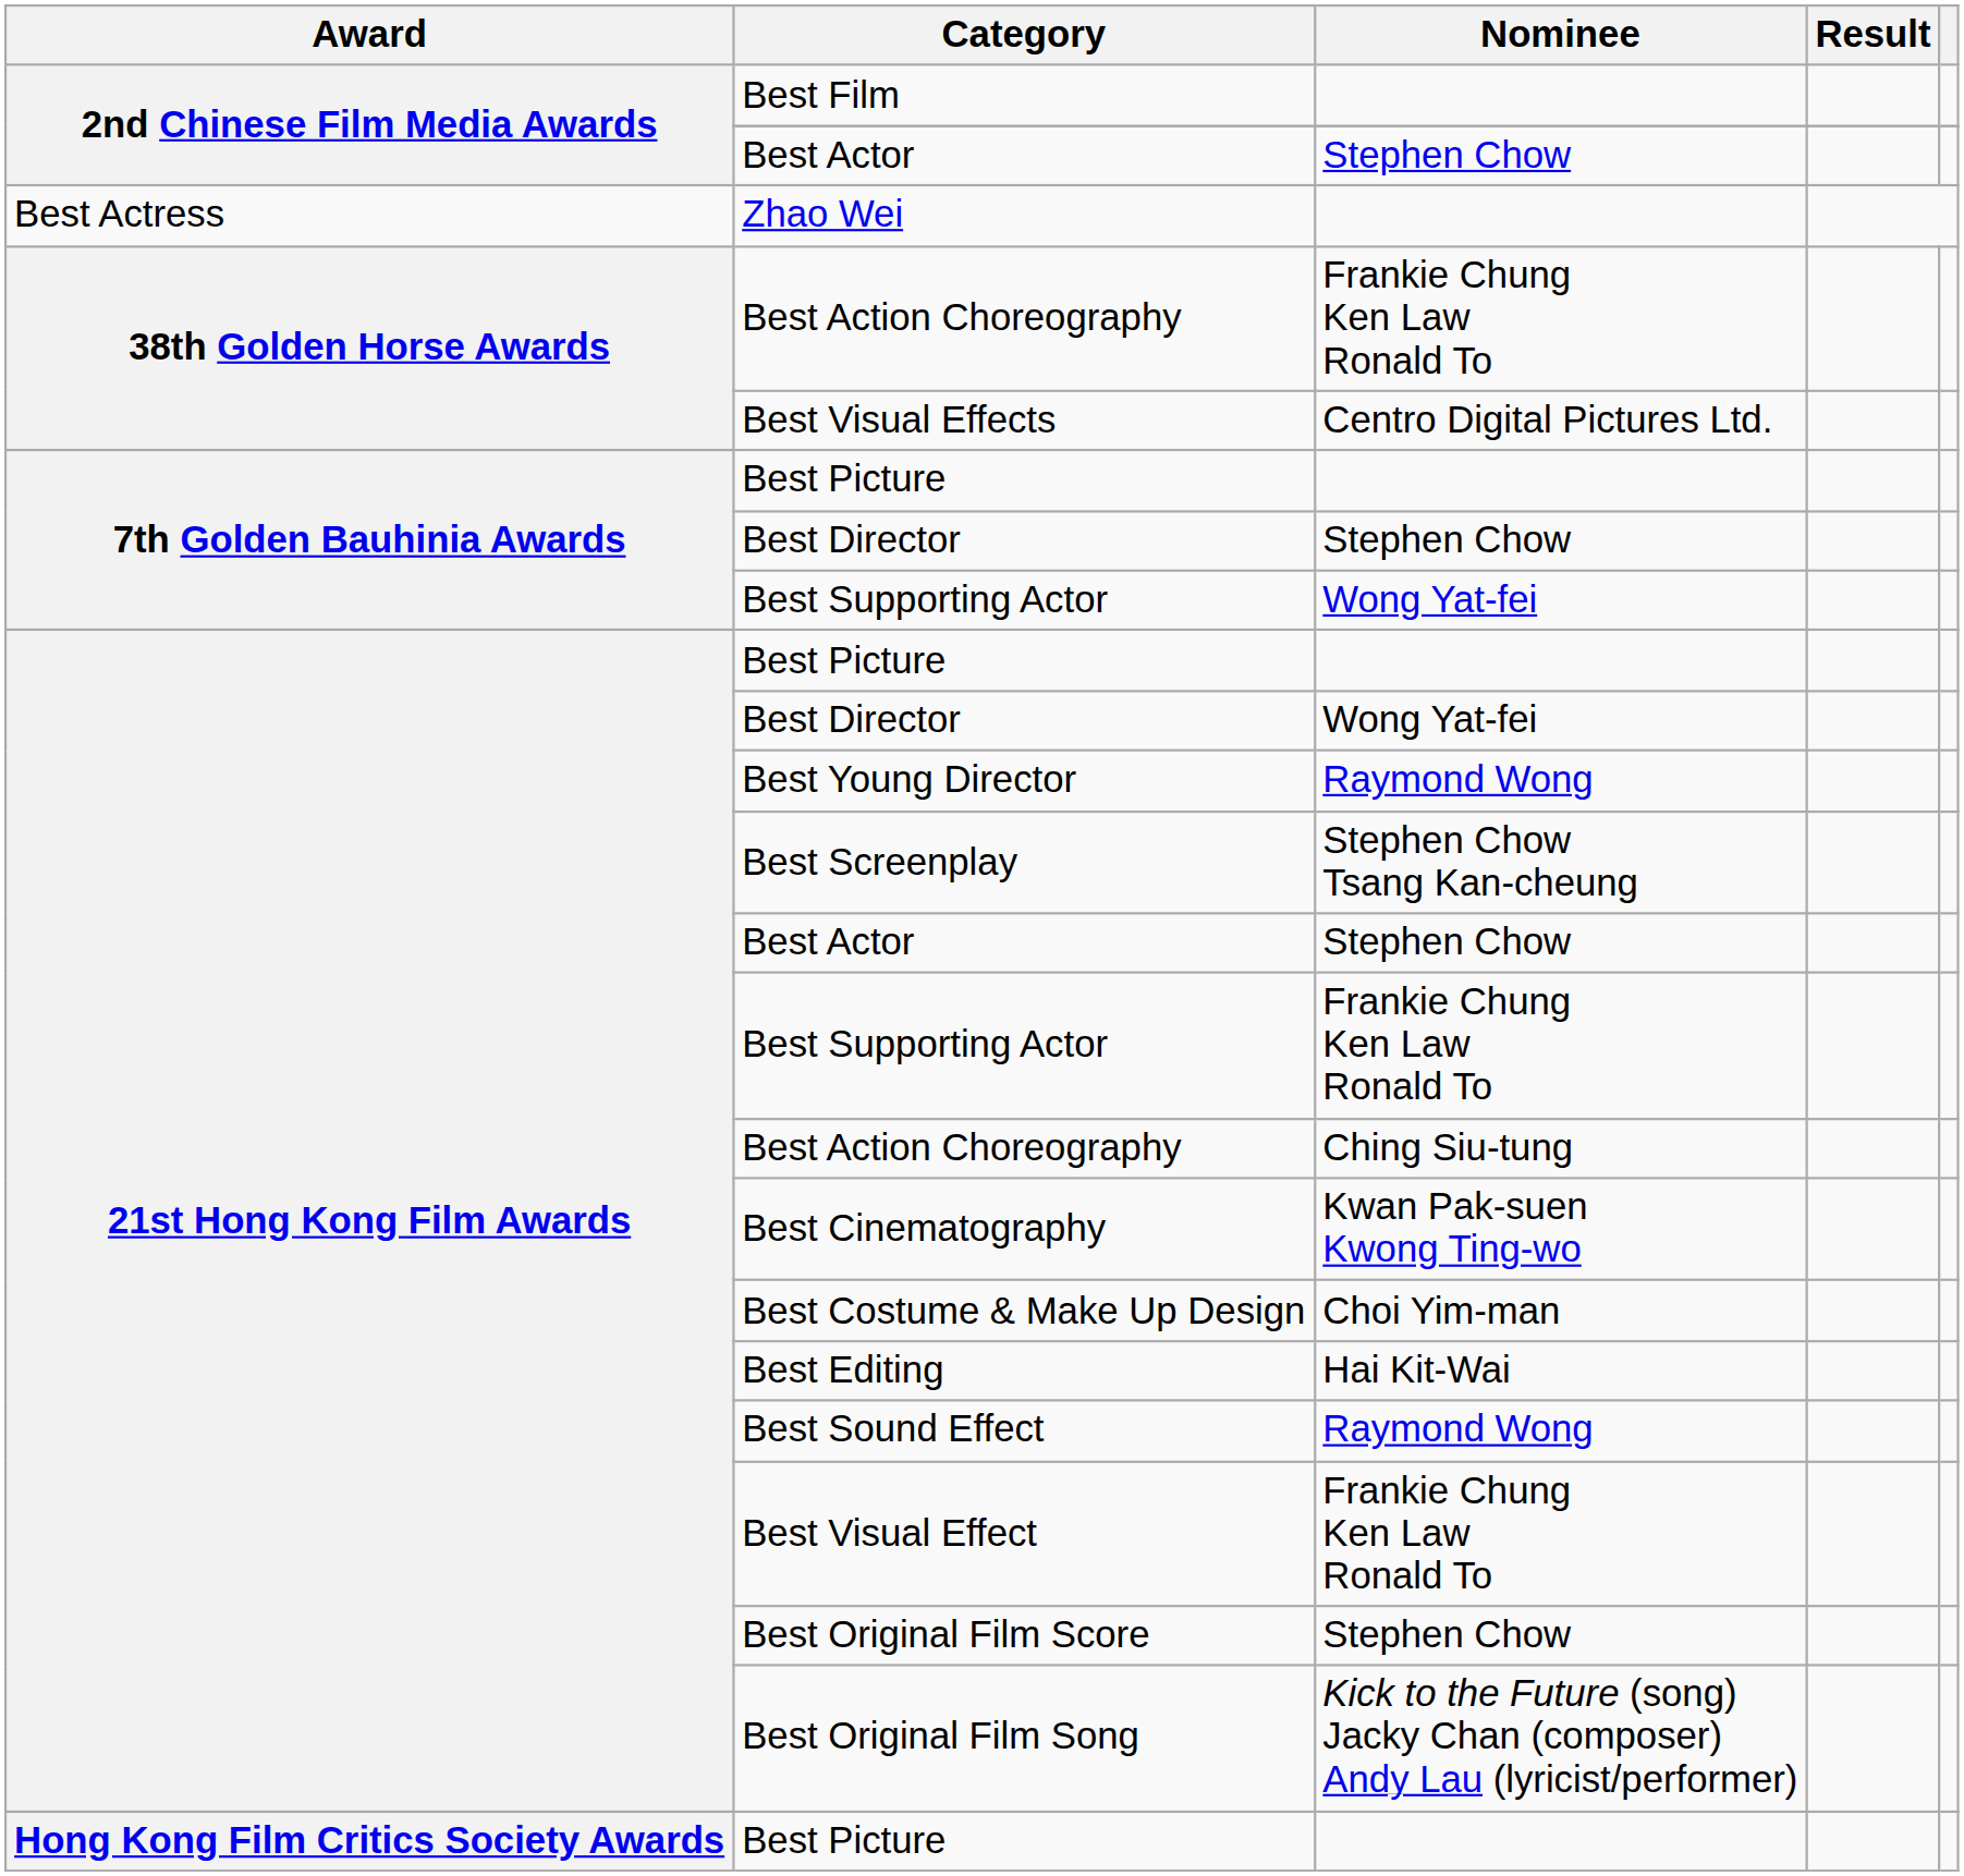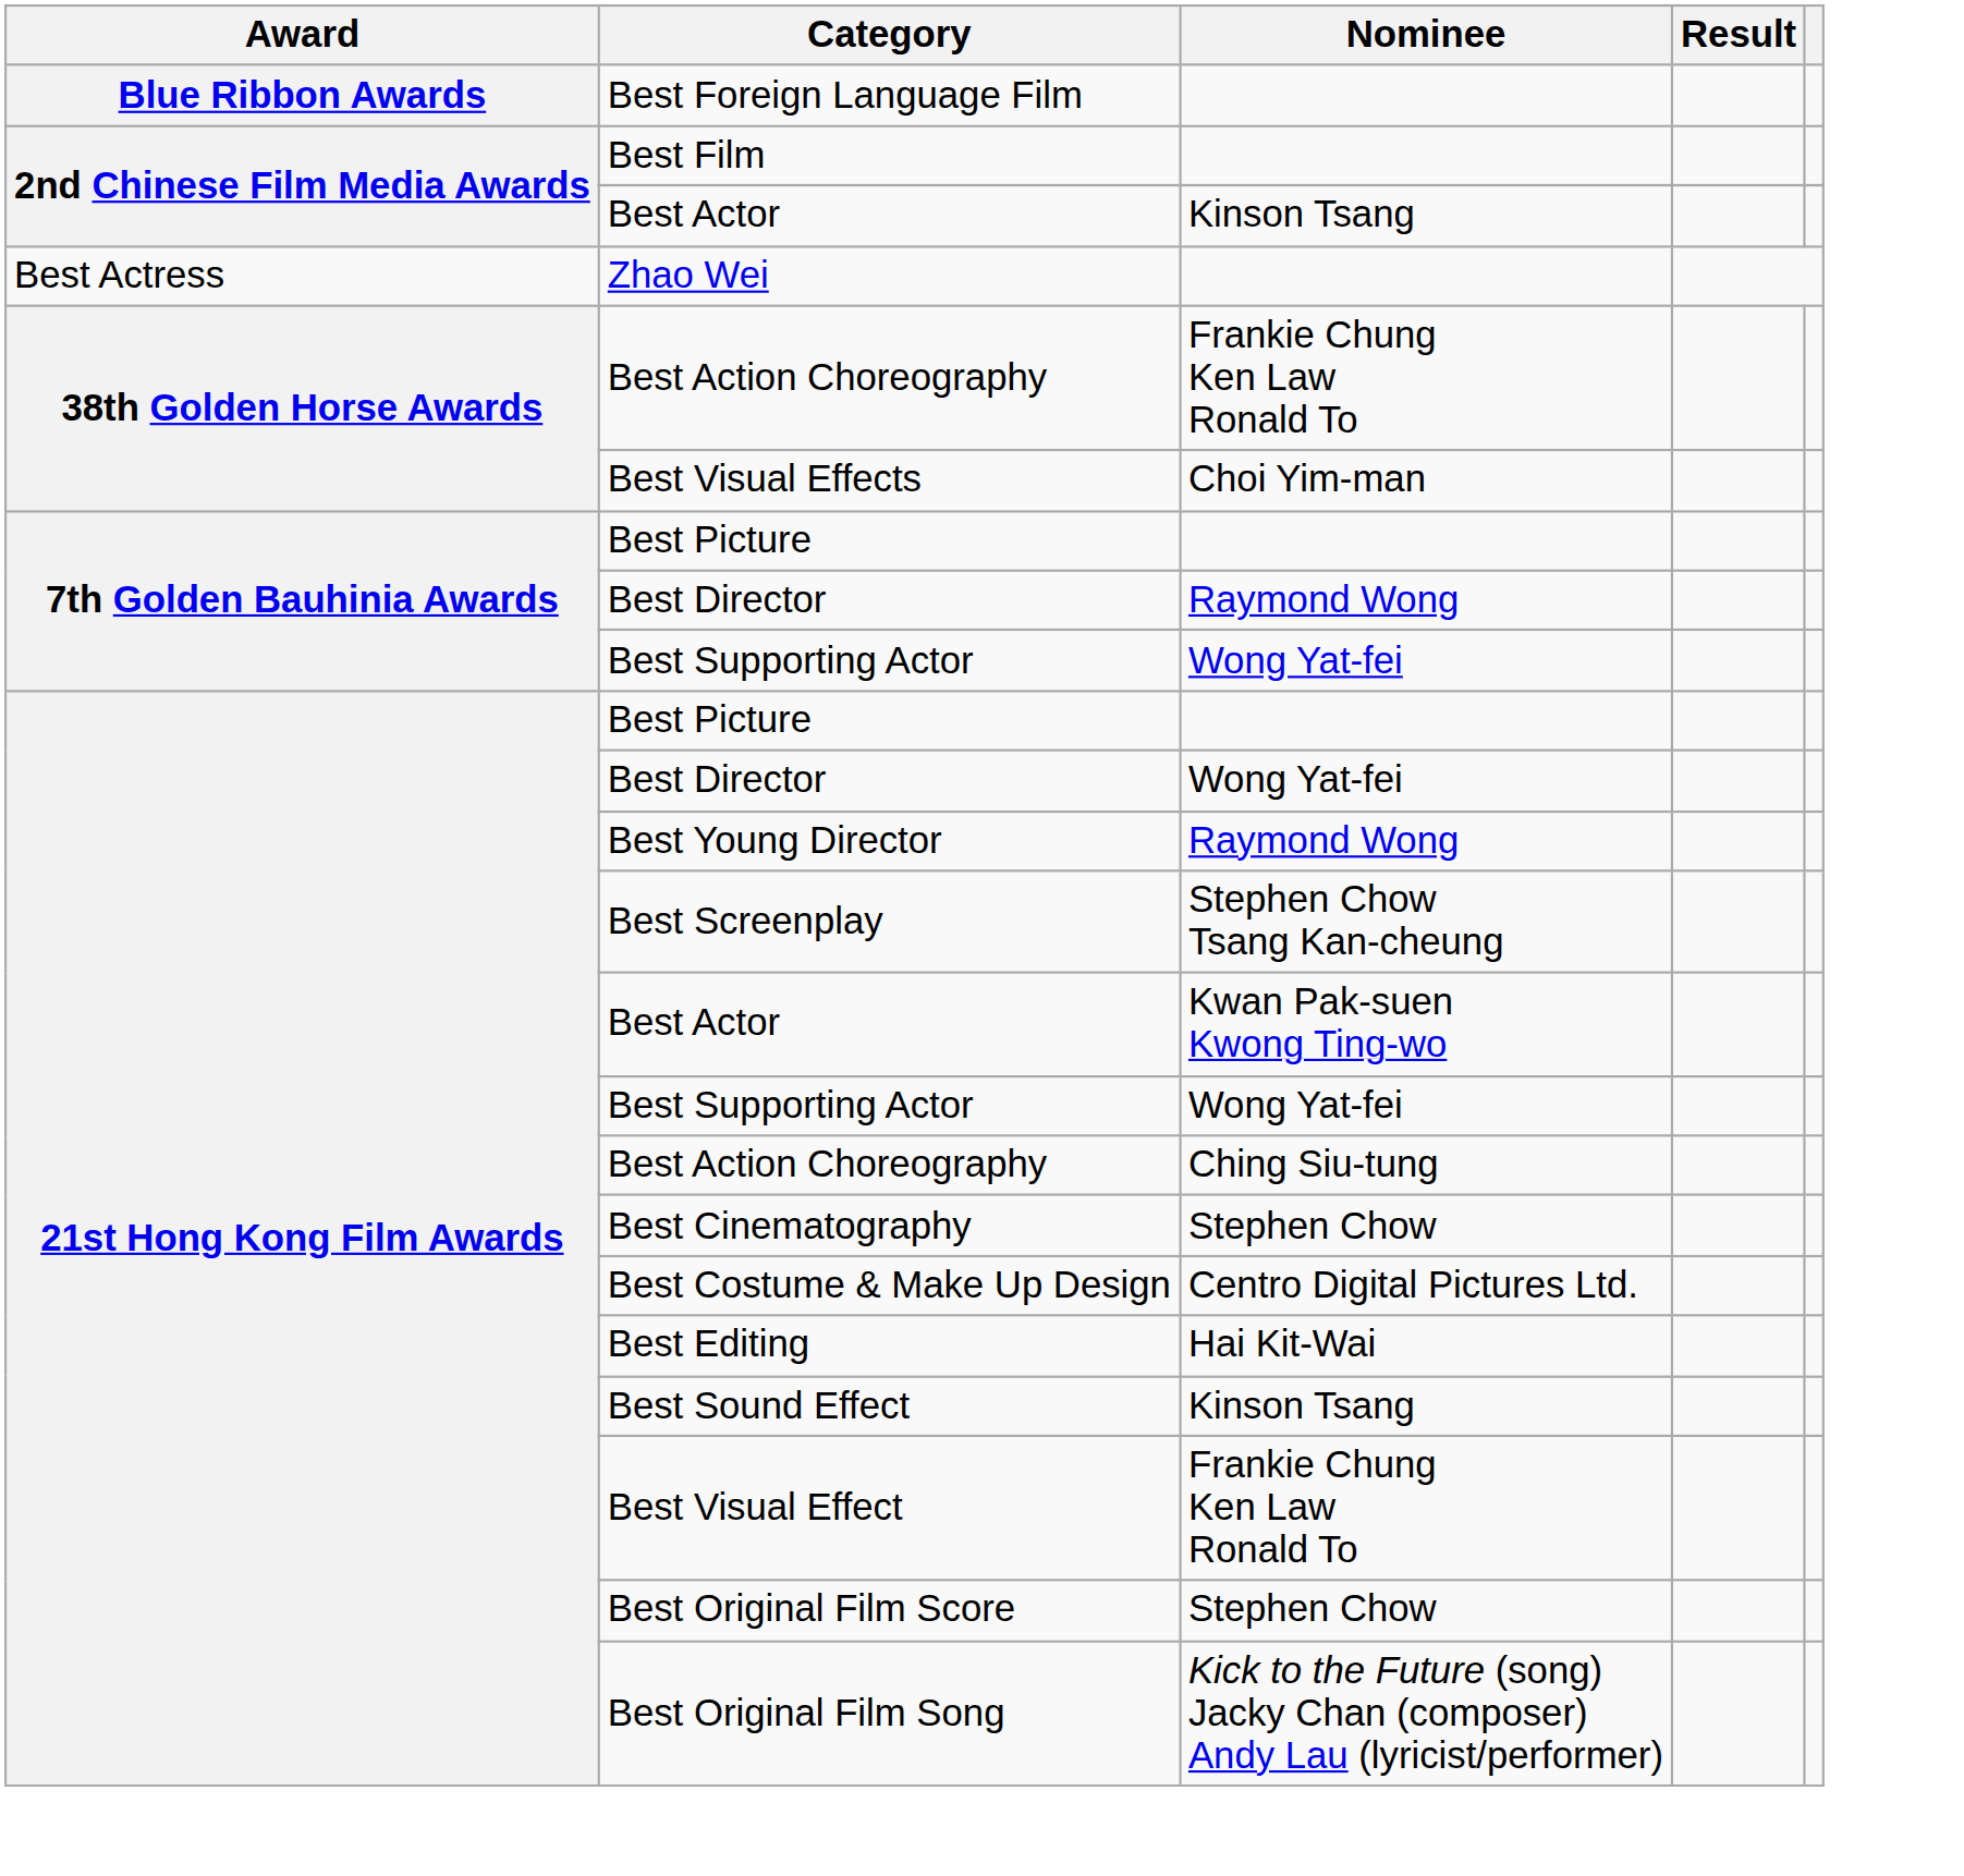 <table class="wikitable sortable">
 <tr>
 <th scope="col">Award</th>
 <th scope="col">Category</th>
 <th scope="col">Nominee</th>
 <th scope="col">Result</th>
 <th></th>
+</tr>
+<tr>
+<th scope="row"><a href='#'>Blue Ribbon Awards</a></th>
+<td>Best Foreign Language Film</td>
+<td></td>
+<td></td>
+<td></td>
 </tr>
 <tr>
 <th scope="row" rowspan=3>2nd <a href='#'>Chinese Film Media Awards</a></th>
 <td>Best Film</td>
 <td></td>
 <td></td>
 <td></td>
 </tr>
 <tr>
 </tr>
 <tr>
 <td>Best Actor</td>
-<td><a href='#'>Stephen Chow</a></td>
+<td>Kinson Tsang</td>
 <td></td>
 <td></td>
 </tr>
 <tr>
 <td>Best Actress</td>
 <td><a href='#'>Zhao Wei</a></td>
 <td></td>
 </tr>
 <tr>
 <th scope="row" rowspan=2>38th <a href='#'>Golden Horse Awards</a></th>
 <td>Best Action Choreography</td>
 <td>Frankie Chung<br>Ken Law<br>Ronald To</td>
 <td></td>
 <td></td>
 </tr>
 <tr>
 <td>Best Visual Effects</td>
-<td>Centro Digital Pictures Ltd.</td>
+<td>Choi Yim-man</td>
 <td></td>
 <td></td>
 </tr>
 <tr>
 <th scope="row" rowspan=3>7th <a href='#'>Golden Bauhinia Awards</a></th>
 <td>Best Picture</td>
 <td></td>
 <td></td>
 <td></td>
 </tr>
 <tr>
 <td>Best Director</td>
-<td>Stephen Chow</td>
+<td><a href='#'>Raymond Wong</a></td>
 <td></td>
 <td></td>
 </tr>
 <tr>
 <td>Best Supporting Actor</td>
 <td><a href='#'>Wong Yat-fei</a></td>
 <td></td>
 <td></td>
 </tr>
 <tr>
 <th scope="row" rowspan=14><a href='#'>21st Hong Kong Film Awards</a></th>
 <td>Best Picture</td>
 <td></td>
 <td></td>
 <td></td>
 </tr>
 <tr>
 <td>Best Director</td>
 <td>Wong Yat-fei</td>
 <td></td>
 <td></td>
 </tr>
 <tr>
 <td>Best Young Director</td>
 <td><a href='#'>Raymond Wong</a></td>
 <td></td>
 <td></td>
 </tr>
 <tr>
 <td>Best Screenplay</td>
 <td>Stephen Chow<br>Tsang Kan-cheung</td>
 <td></td>
 <td></td>
 </tr>
 <tr>
 <td>Best Actor</td>
-<td>Stephen Chow</td>
+<td>Kwan Pak-suen<br><a href='#'>Kwong Ting-wo</a></td>
 <td></td>
 <td></td>
 </tr>
 <tr>
 <td>Best Supporting Actor</td>
-<td>Frankie Chung<br>Ken Law<br>Ronald To</td>
+<td>Wong Yat-fei</td>
 <td></td>
 <td></td>
 </tr>
 <tr>
 <td>Best Action Choreography</td>
 <td>Ching Siu-tung</td>
 <td></td>
 <td></td>
 </tr>
 <tr>
 <td>Best Cinematography</td>
-<td>Kwan Pak-suen<br><a href='#'>Kwong Ting-wo</a></td>
+<td>Stephen Chow</td>
 <td></td>
 <td></td>
 </tr>
 <tr>
 <td>Best Costume & Make Up Design</td>
-<td>Choi Yim-man</td>
+<td>Centro Digital Pictures Ltd.</td>
 <td></td>
 <td></td>
 </tr>
 <tr>
 <td>Best Editing</td>
 <td>Hai Kit-Wai</td>
 <td></td>
 <td></td>
 </tr>
 <tr>
 <td>Best Sound Effect</td>
-<td><a href='#'>Raymond Wong</a></td>
+<td>Kinson Tsang</td>
 <td></td>
 <td></td>
 </tr>
 <tr>
 <td>Best Visual Effect</td>
 <td>Frankie Chung<br>Ken Law<br>Ronald To</td>
 <td></td>
 <td></td>
 </tr>
 <tr>
 <td>Best Original Film Score</td>
 <td>Stephen Chow</td>
 <td></td>
 <td></td>
 </tr>
 <tr>
 <td>Best Original Film Song</td>
 <td><em>Kick to the Future</em> (song)<br>Jacky Chan (composer)<br><a href='#'>Andy Lau</a> (lyricist/performer)</td>
 <td></td>
 <td></td>
 </tr>
-<tr>
-<th scope="row" rowspan=1><a href='#'>Hong Kong Film Critics Society Awards</a></th>
-<td>Best Picture</td>
-<td></td>
-<td></td>
-<td></td>
-</tr>
 </table>
